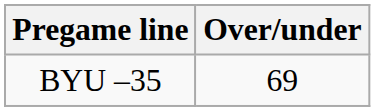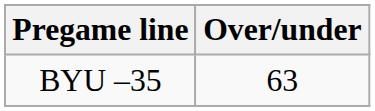 <table class="wikitable">
 <tr align="center">
 <th style=>Pregame line</th>
 <th style=>Over/under</th>
 </tr>
 <tr align="center">
 <td>BYU –35</td>
-<td>69</td>
+<td>63</td>
 </tr>
 </table>
